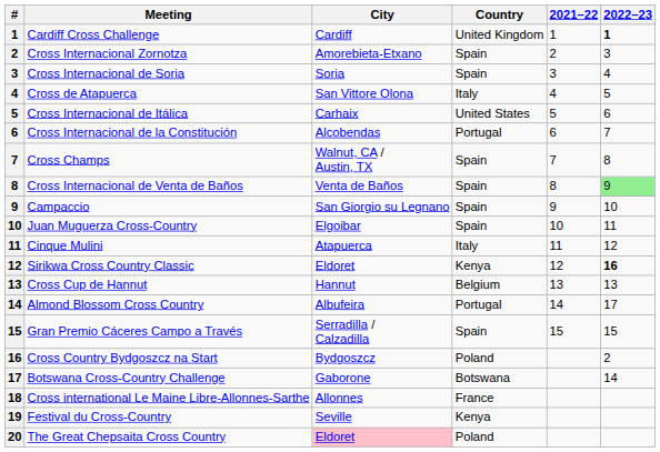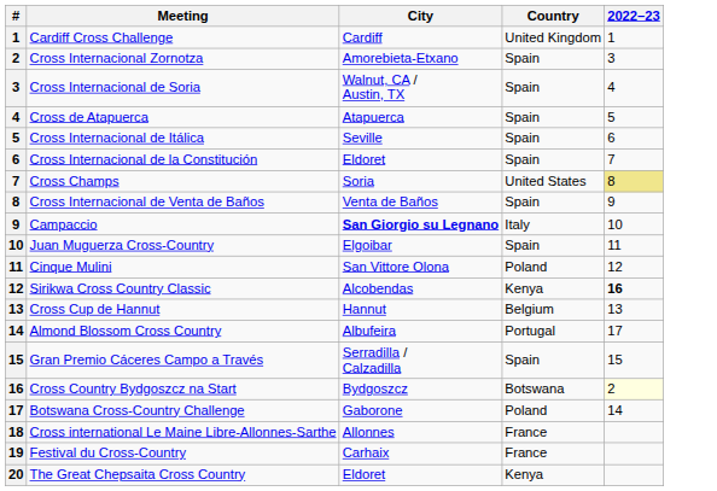 <table class="wikitable plainrowheaders sortable defaultcenter col2left col3left col4left">
 <tr>
 <th scope="col">#</th>
 <th scope="col">Meeting</th>
 <th scope="col">City</th>
 <th scope="col">Country</th>
-<th scope="col"><a href='#'>2021–22</a></th>
 <th scope="col"><a href='#'>2022–23</a></th>
 </tr>
 <tr>
 <th scope="row">1</th>
 <td><a href='#'>Cardiff Cross Challenge</a></td>
 <td><a href='#'>Cardiff</a></td>
 <td>United Kingdom</td>
 <td>1</td>
-<td><strong>1</strong></td>
 </tr>
 <tr>
 <th scope="row">2</th>
 <td><a href='#'>Cross Internacional Zornotza</a></td>
 <td><a href='#'>Amorebieta-Etxano</a></td>
 <td>Spain</td>
-<td>2</td>
 <td>3</td>
 </tr>
 <tr>
 <th scope="row">3</th>
 <td><a href='#'>Cross Internacional de Soria</a></td>
-<td><a href='#'>Soria</a></td>
+<td><a href='#'>Walnut, CA</a> /<br><a href='#'>Austin, TX</a></td>
 <td>Spain</td>
-<td>3</td>
 <td>4</td>
 </tr>
 <tr>
 <th scope="row">4</th>
 <td><a href='#'>Cross de Atapuerca</a></td>
-<td><a href='#'>San Vittore Olona</a></td>
-<td>Italy</td>
-<td>4</td>
+<td><a href='#'>Atapuerca</a></td>
+<td>Spain</td>
 <td>5</td>
 </tr>
 <tr>
 <th scope="row">5</th>
 <td><a href='#'>Cross Internacional de Itálica</a></td>
-<td><a href='#'>Carhaix</a></td>
-<td>United States</td>
-<td>5</td>
+<td><a href='#'>Seville</a></td>
+<td>Spain</td>
 <td>6</td>
 </tr>
 <tr>
 <th scope="row">6</th>
 <td><a href='#'>Cross Internacional de la Constitución</a></td>
-<td><a href='#'>Alcobendas</a></td>
-<td>Portugal</td>
-<td>6</td>
+<td><a href='#'>Eldoret</a></td>
+<td>Spain</td>
 <td>7</td>
 </tr>
 <tr>
 <th scope="row">7</th>
 <td><a href='#'>Cross Champs</a></td>
-<td><a href='#'>Walnut, CA</a> /<br><a href='#'>Austin, TX</a></td>
-<td>Spain</td>
-<td>7</td>
-<td>8</td>
+<td><a href='#'>Soria</a></td>
+<td>United States</td>
+<td style="background: khaki;">8</td>
 </tr>
 <tr>
 <th scope="row">8</th>
 <td><a href='#'>Cross Internacional de Venta de Baños</a></td>
 <td><a href='#'>Venta de Baños</a></td>
 <td>Spain</td>
-<td>8</td>
-<td style="background: lightgreen;">9</td>
+<td>9</td>
 </tr>
 <tr>
 <th scope="row">9</th>
 <td><a href='#'>Campaccio</a></td>
-<td><a href='#'>San Giorgio su Legnano</a></td>
-<td>Spain</td>
-<td>9</td>
+<td><strong><a href='#'>San Giorgio su Legnano</a></strong></td>
+<td>Italy</td>
 <td>10</td>
 </tr>
 <tr>
 <th scope="row">10</th>
 <td><a href='#'>Juan Muguerza Cross-Country</a></td>
 <td><a href='#'>Elgoibar</a></td>
 <td>Spain</td>
-<td>10</td>
 <td>11</td>
 </tr>
 <tr>
 <th scope="row">11</th>
 <td><a href='#'>Cinque Mulini</a></td>
-<td><a href='#'>Atapuerca</a></td>
-<td>Italy</td>
-<td>11</td>
+<td><a href='#'>San Vittore Olona</a></td>
+<td>Poland</td>
 <td>12</td>
 </tr>
 <tr>
 <th scope="row">12</th>
 <td><a href='#'>Sirikwa Cross Country Classic</a></td>
-<td><a href='#'>Eldoret</a></td>
+<td><a href='#'>Alcobendas</a></td>
 <td>Kenya</td>
-<td>12</td>
 <td><strong>16</strong></td>
 </tr>
 <tr>
 <th scope="row">13</th>
 <td><a href='#'>Cross Cup de Hannut</a></td>
 <td><a href='#'>Hannut</a></td>
 <td>Belgium</td>
 <td>13</td>
-<td>13</td>
 </tr>
 <tr>
 <th scope="row">14</th>
 <td><a href='#'>Almond Blossom Cross Country</a></td>
 <td><a href='#'>Albufeira</a></td>
 <td>Portugal</td>
-<td>14</td>
 <td>17</td>
 </tr>
 <tr>
 <th scope="row">15</th>
 <td><a href='#'>Gran Premio Cáceres Campo a Través</a></td>
 <td><a href='#'>Serradilla</a> /<br><a href='#'>Calzadilla</a></td>
 <td>Spain</td>
 <td>15</td>
-<td>15</td>
 </tr>
 <tr>
 <th scope="row">16</th>
 <td><a href='#'>Cross Country Bydgoszcz na Start</a></td>
 <td><a href='#'>Bydgoszcz</a></td>
-<td>Poland</td>
-<td></td>
-<td>2</td>
+<td>Botswana</td>
+<td style="background: lightyellow;">2</td>
 </tr>
 <tr>
 <th scope="row">17</th>
 <td><a href='#'>Botswana Cross-Country Challenge</a></td>
 <td><a href='#'>Gaborone</a></td>
-<td>Botswana</td>
-<td></td>
+<td>Poland</td>
 <td>14</td>
 </tr>
 <tr>
 <th scope="row">18</th>
 <td><a href='#'>Cross international Le Maine Libre-Allonnes-Sarthe</a></td>
 <td><a href='#'>Allonnes</a></td>
 <td>France</td>
 <td></td>
-<td></td>
 </tr>
 <tr>
 <th scope="row">19</th>
 <td><a href='#'>Festival du Cross-Country</a></td>
-<td><a href='#'>Seville</a></td>
-<td>Kenya</td>
-<td></td>
+<td><a href='#'>Carhaix</a></td>
+<td>France</td>
 <td></td>
 </tr>
 <tr>
 <th scope="row">20</th>
 <td><a href='#'>The Great Chepsaita Cross Country</a></td>
-<td style="background: pink;"><a href='#'>Eldoret</a></td>
-<td>Poland</td>
-<td></td>
+<td><a href='#'>Eldoret</a></td>
+<td>Kenya</td>
 <td></td>
 </tr>
 </table>
